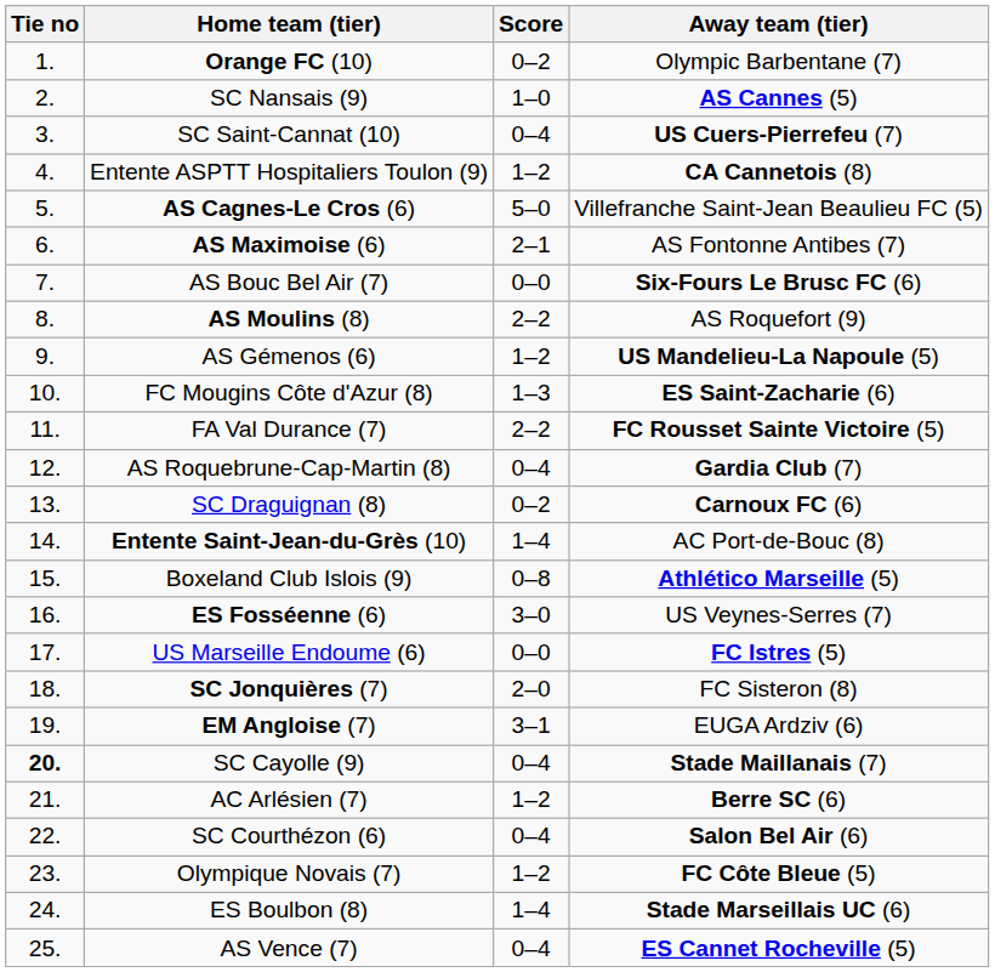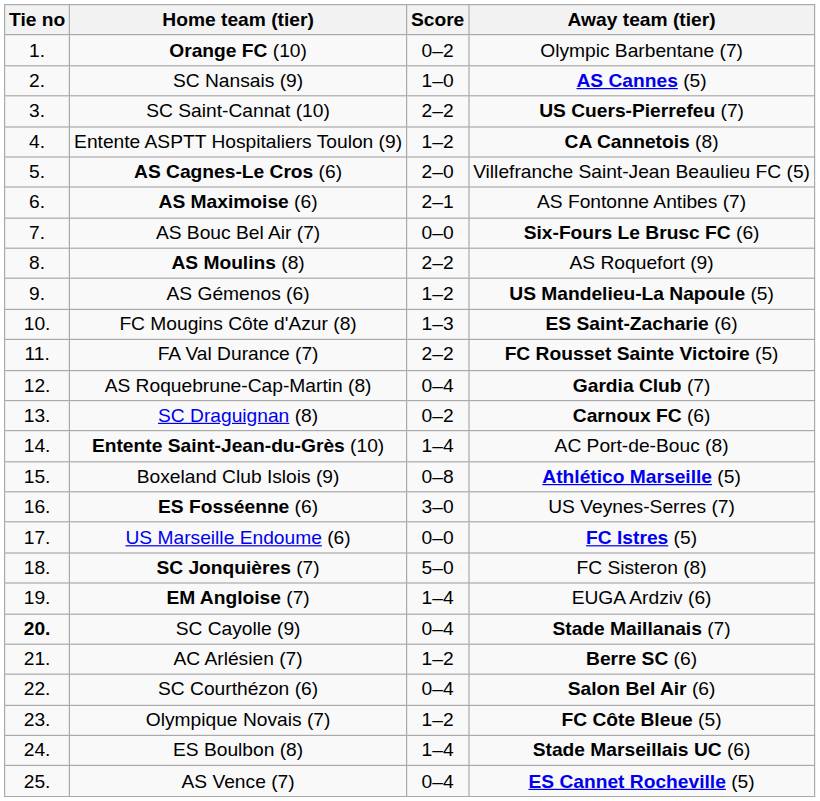 <table class="wikitable" style="text-align: center">
 <tr>
 <th>Tie no</th>
 <th>Home team (tier)</th>
 <th>Score</th>
 <th>Away team (tier)</th>
 </tr>
 <tr>
 <td>1.</td>
 <td><strong>Orange FC</strong> (10)</td>
 <td>0–2</td>
 <td>Olympic Barbentane (7)</td>
 </tr>
 <tr>
 <td>2.</td>
 <td>SC Nansais (9)</td>
 <td>1–0</td>
 <td><strong><a href='#'>AS Cannes</a></strong> (5)</td>
 </tr>
 <tr>
 <td>3.</td>
 <td>SC Saint-Cannat (10)</td>
-<td>0–4</td>
+<td>2–2 </td>
 <td><strong>US Cuers-Pierrefeu</strong> (7)</td>
 </tr>
 <tr>
 <td>4.</td>
 <td>Entente ASPTT Hospitaliers Toulon (9)</td>
 <td>1–2</td>
 <td><strong>CA Cannetois</strong> (8)</td>
 </tr>
 <tr>
 <td>5.</td>
 <td><strong>AS Cagnes-Le Cros</strong> (6)</td>
-<td>5–0</td>
+<td>2–0</td>
 <td>Villefranche Saint-Jean Beaulieu FC (5)</td>
 </tr>
 <tr>
 <td>6.</td>
 <td><strong>AS Maximoise</strong> (6)</td>
 <td>2–1</td>
 <td>AS Fontonne Antibes (7)</td>
 </tr>
 <tr>
 <td>7.</td>
 <td>AS Bouc Bel Air (7)</td>
 <td>0–0 </td>
 <td><strong>Six-Fours Le Brusc FC</strong> (6)</td>
 </tr>
 <tr>
 <td>8.</td>
 <td><strong>AS Moulins</strong> (8)</td>
 <td>2–2 </td>
 <td>AS Roquefort (9)</td>
 </tr>
 <tr>
 <td>9.</td>
 <td>AS Gémenos (6)</td>
 <td>1–2</td>
 <td><strong>US Mandelieu-La Napoule</strong> (5)</td>
 </tr>
 <tr>
 <td>10.</td>
 <td>FC Mougins Côte d'Azur (8)</td>
 <td>1–3</td>
 <td><strong>ES Saint-Zacharie</strong> (6)</td>
 </tr>
 <tr>
 <td>11.</td>
 <td>FA Val Durance (7)</td>
 <td>2–2 </td>
 <td><strong>FC Rousset Sainte Victoire</strong> (5)</td>
 </tr>
 <tr>
 <td>12.</td>
 <td>AS Roquebrune-Cap-Martin (8)</td>
 <td>0–4</td>
 <td><strong>Gardia Club</strong> (7)</td>
 </tr>
 <tr>
 <td>13.</td>
 <td><a href='#'>SC Draguignan</a> (8)</td>
 <td>0–2</td>
 <td><strong>Carnoux FC</strong> (6)</td>
 </tr>
 <tr>
 <td>14.</td>
 <td><strong>Entente Saint-Jean-du-Grès</strong> (10)</td>
 <td>1–4</td>
 <td>AC Port-de-Bouc (8)</td>
 </tr>
 <tr>
 <td>15.</td>
 <td>Boxeland Club Islois (9)</td>
 <td>0–8</td>
 <td><strong><a href='#'>Athlético Marseille</a></strong> (5)</td>
 </tr>
 <tr>
 <td>16.</td>
 <td><strong>ES Fosséenne</strong> (6)</td>
 <td>3–0</td>
 <td>US Veynes-Serres (7)</td>
 </tr>
 <tr>
 <td>17.</td>
 <td><a href='#'>US Marseille Endoume</a> (6)</td>
 <td>0–0 </td>
 <td><strong><a href='#'>FC Istres</a></strong> (5)</td>
 </tr>
 <tr>
 <td>18.</td>
 <td><strong>SC Jonquières</strong> (7)</td>
-<td>2–0</td>
+<td>5–0</td>
 <td>FC Sisteron (8)</td>
 </tr>
 <tr>
 <td>19.</td>
 <td><strong>EM Angloise</strong> (7)</td>
-<td>3–1</td>
+<td>1–4</td>
 <td>EUGA Ardziv (6)</td>
 </tr>
 <tr>
 <td><strong>20.</strong></td>
 <td>SC Cayolle (9)</td>
 <td>0–4</td>
 <td><strong>Stade Maillanais</strong> (7)</td>
 </tr>
 <tr>
 <td>21.</td>
 <td>AC Arlésien (7)</td>
 <td>1–2</td>
 <td><strong>Berre SC</strong> (6)</td>
 </tr>
 <tr>
 <td>22.</td>
 <td>SC Courthézon (6)</td>
 <td>0–4</td>
 <td><strong>Salon Bel Air</strong> (6)</td>
 </tr>
 <tr>
 <td>23.</td>
 <td>Olympique Novais (7)</td>
 <td>1–2</td>
 <td><strong>FC Côte Bleue</strong> (5)</td>
 </tr>
 <tr>
 <td>24.</td>
 <td>ES Boulbon (8)</td>
 <td>1–4</td>
 <td><strong>Stade Marseillais UC</strong> (6)</td>
 </tr>
 <tr>
 <td>25.</td>
 <td>AS Vence (7)</td>
 <td>0–4</td>
 <td><strong><a href='#'>ES Cannet Rocheville</a></strong> (5)</td>
 </tr>
 </table>
